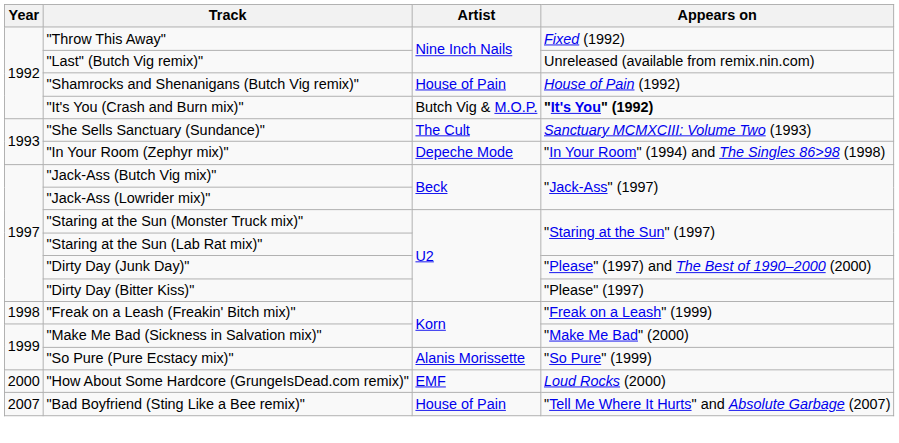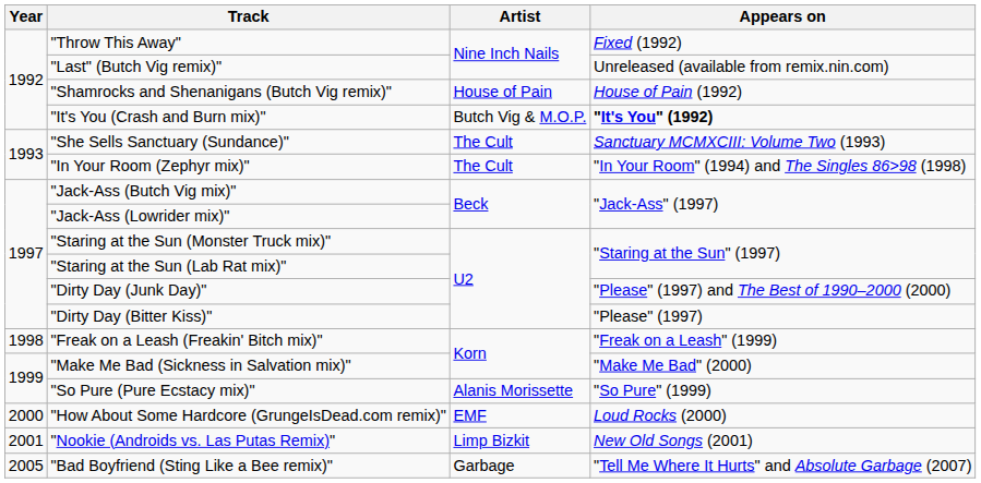 <table class="wikitable">
 <tr>
 <th>Year</th>
 <th>Track</th>
 <th>Artist</th>
 <th>Appears on</th>
 </tr>
 <tr>
 <td rowspan="4">1992</td>
 <td>"Throw This Away"</td>
 <td rowspan="2"><a href='#'>Nine Inch Nails</a></td>
 <td><em><a href='#'>Fixed</a></em> (1992)</td>
 </tr>
 <tr>
 <td>"Last" (Butch Vig remix)"</td>
 <td>Unreleased (available from remix.nin.com)</td>
 </tr>
 <tr>
 <td>"Shamrocks and Shenanigans (Butch Vig remix)"</td>
 <td><a href='#'>House of Pain</a></td>
 <td><em><a href='#'>House of Pain</a></em> (1992)</td>
 </tr>
 <tr>
 <td>"It's You (Crash and Burn mix)"</td>
 <td>Butch Vig & <a href='#'>M.O.P.</a></td>
 <td><strong>"<a href='#'>It's You</a>" (1992)</strong></td>
 </tr>
 <tr>
 <td rowspan="2">1993</td>
 <td>"She Sells Sanctuary (Sundance)"</td>
 <td><a href='#'>The Cult</a></td>
 <td><em><a href='#'>Sanctuary MCMXCIII: Volume Two</a></em> (1993)</td>
 </tr>
 <tr>
 <td>"In Your Room (Zephyr mix)"</td>
-<td><a href='#'>Depeche Mode</a></td>
+<td><a href='#'>The Cult</a></td>
 <td>"<a href='#'>In Your Room</a>" (1994) and <em><a href='#'>The Singles 86>98</a></em> (1998)</td>
 </tr>
 <tr>
 <td rowspan="6">1997</td>
 <td>"Jack-Ass (Butch Vig mix)"</td>
 <td rowspan="2"><a href='#'>Beck</a></td>
 <td rowspan="2">"<a href='#'>Jack-Ass</a>" (1997)</td>
 </tr>
 <tr>
 <td>"Jack-Ass (Lowrider mix)"</td>
 </tr>
 <tr>
 <td>"Staring at the Sun (Monster Truck mix)"</td>
 <td rowspan="4"><a href='#'>U2</a></td>
 <td rowspan="2">"<a href='#'>Staring at the Sun</a>" (1997)</td>
 </tr>
 <tr>
 <td>"Staring at the Sun (Lab Rat mix)"</td>
 </tr>
 <tr>
 <td>"Dirty Day (Junk Day)" </td>
 <td>"<a href='#'>Please</a>" (1997) and <em><a href='#'>The Best of 1990–2000</a></em> (2000)</td>
 </tr>
 <tr>
 <td>"Dirty Day (Bitter Kiss)" </td>
 <td>"Please" (1997)</td>
 </tr>
 <tr>
 <td>1998</td>
 <td>"Freak on a Leash (Freakin' Bitch mix)"</td>
 <td rowspan="2"><a href='#'>Korn</a></td>
 <td>"<a href='#'>Freak on a Leash</a>" (1999)</td>
 </tr>
 <tr>
 <td rowspan="2">1999</td>
 <td>"Make Me Bad (Sickness in Salvation mix)"</td>
 <td>"<a href='#'>Make Me Bad</a>" (2000)</td>
 </tr>
 <tr>
 <td>"So Pure (Pure Ecstacy mix)"</td>
 <td><a href='#'>Alanis Morissette</a></td>
 <td>"<a href='#'>So Pure</a>" (1999)</td>
 </tr>
 <tr>
 <td>2000</td>
 <td>"How About Some Hardcore (GrungeIsDead.com remix)"</td>
 <td><a href='#'>EMF</a></td>
 <td><em><a href='#'>Loud Rocks</a></em> (2000)</td>
 </tr>
 <tr>
-<td>2007</td>
+<td>2001</td>
+<td>"<a href='#'>Nookie (Androids vs. Las Putas Remix)</a>"</td>
+<td><a href='#'>Limp Bizkit</a></td>
+<td><em><a href='#'>New Old Songs</a></em> (2001)</td>
+</tr>
+<tr>
+<td>2005</td>
 <td>"Bad Boyfriend (Sting Like a Bee remix)"</td>
-<td><a href='#'>House of Pain</a></td>
+<td>Garbage</td>
 <td>"<a href='#'>Tell Me Where It Hurts</a>" and <em><a href='#'>Absolute Garbage</a></em> (2007)</td>
 </tr>
 </table>
